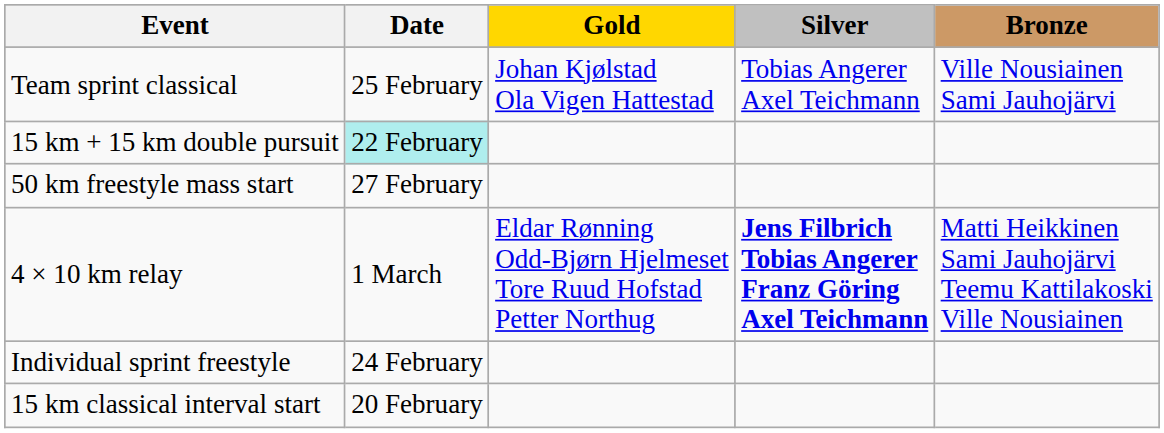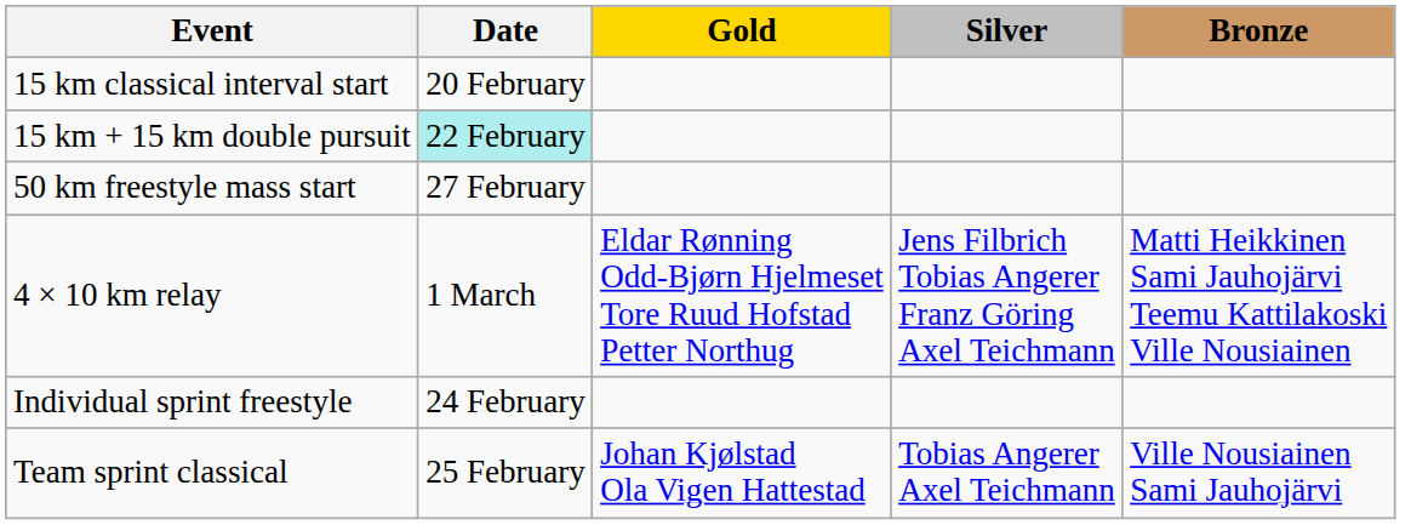 <table class="wikitable">
 <tr>
 <th>Event</th>
 <th>Date</th>
 <td align=center style="background:gold;"><strong>Gold</strong></td>
 <td align=center style="background:silver;"><strong>Silver</strong></td>
 <td align=center style="background:#c96;"><strong>Bronze</strong></td>
 </tr>
 <tr>
-<td>Team sprint classical<br></td>
-<td>25 February</td>
-<td><a href='#'>Johan Kjølstad</a><br><a href='#'>Ola Vigen Hattestad</a><br></td>
-<td><a href='#'>Tobias Angerer</a><br><a href='#'>Axel Teichmann</a><br></td>
-<td><a href='#'>Ville Nousiainen</a><br><a href='#'>Sami Jauhojärvi</a><br></td>
+<td>15 km classical interval start<br></td>
+<td>20 February</td>
+<td></td>
+<td></td>
+<td></td>
 </tr>
 <tr>
 <td>15 km + 15 km double pursuit<br></td>
 <td style="background: paleturquoise;">22 February</td>
 <td></td>
 <td></td>
 <td></td>
 </tr>
 <tr>
 <td>50 km freestyle mass start<br></td>
 <td>27 February</td>
 <td></td>
 <td></td>
 <td></td>
 </tr>
 <tr>
 <td>4 × 10 km relay<br></td>
 <td>1 March</td>
 <td><a href='#'>Eldar Rønning</a><br><a href='#'>Odd-Bjørn Hjelmeset</a><br><a href='#'>Tore Ruud Hofstad</a><br><a href='#'>Petter Northug</a><br></td>
-<td><strong><a href='#'>Jens Filbrich</a><br><a href='#'>Tobias Angerer</a><br><a href='#'>Franz Göring</a><br><a href='#'>Axel Teichmann</a><br></strong></td>
+<td><a href='#'>Jens Filbrich</a><br><a href='#'>Tobias Angerer</a><br><a href='#'>Franz Göring</a><br><a href='#'>Axel Teichmann</a><br></td>
 <td><a href='#'>Matti Heikkinen</a><br><a href='#'>Sami Jauhojärvi</a><br><a href='#'>Teemu Kattilakoski</a><br><a href='#'>Ville Nousiainen</a><br></td>
 </tr>
 <tr>
 <td>Individual sprint freestyle<br></td>
 <td>24 February</td>
 <td></td>
 <td></td>
 <td></td>
 </tr>
 <tr>
-<td>15 km classical interval start<br></td>
-<td>20 February</td>
-<td></td>
-<td></td>
-<td></td>
+<td>Team sprint classical<br></td>
+<td>25 February</td>
+<td><a href='#'>Johan Kjølstad</a><br><a href='#'>Ola Vigen Hattestad</a><br></td>
+<td><a href='#'>Tobias Angerer</a><br><a href='#'>Axel Teichmann</a><br></td>
+<td><a href='#'>Ville Nousiainen</a><br><a href='#'>Sami Jauhojärvi</a><br></td>
 </tr>
 </table>
